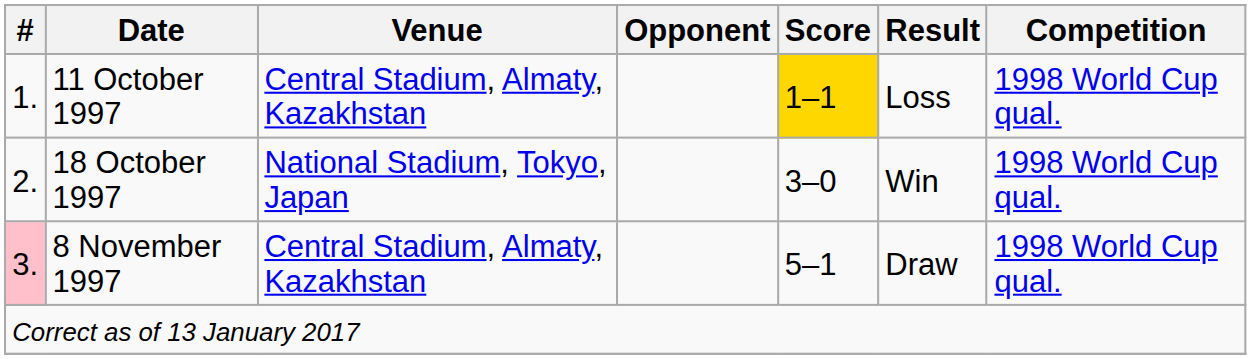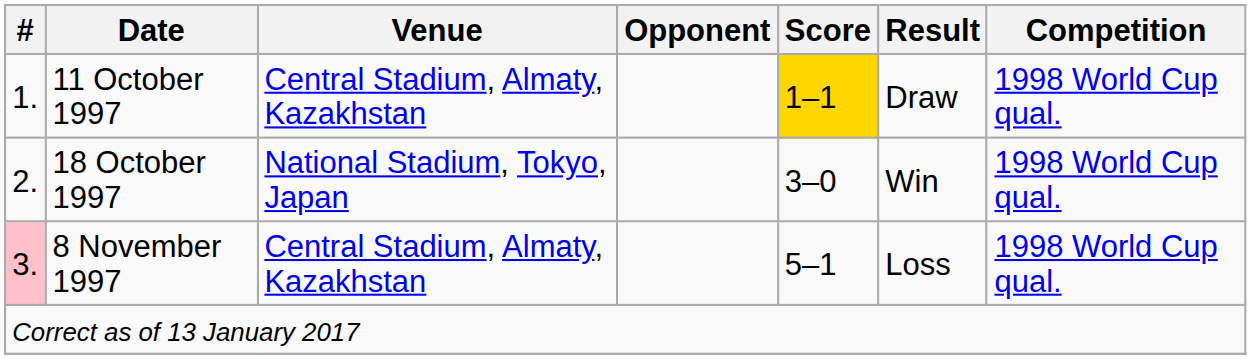 <table class="wikitable" style="font-size:95%;">
 <tr>
 <th>#</th>
 <th>Date</th>
 <th>Venue</th>
 <th>Opponent</th>
 <th>Score</th>
 <th>Result</th>
 <th>Competition</th>
 </tr>
 <tr>
 <td>1.</td>
 <td>11 October 1997</td>
 <td><a href='#'>Central Stadium</a>, <a href='#'>Almaty</a>, <a href='#'>Kazakhstan</a></td>
 <td></td>
 <td style="background: gold;">1–1</td>
-<td>Loss</td>
+<td>Draw</td>
 <td><a href='#'>1998 World Cup qual.</a></td>
 </tr>
 <tr>
 <td>2.</td>
 <td>18 October 1997</td>
 <td><a href='#'>National Stadium</a>, <a href='#'>Tokyo</a>, <a href='#'>Japan</a></td>
 <td></td>
 <td>3–0</td>
 <td>Win</td>
 <td><a href='#'>1998 World Cup qual.</a></td>
 </tr>
 <tr>
 <td style="background: pink;">3.</td>
 <td>8 November 1997</td>
 <td><a href='#'>Central Stadium</a>, <a href='#'>Almaty</a>, <a href='#'>Kazakhstan</a></td>
 <td></td>
 <td>5–1</td>
-<td>Draw</td>
+<td>Loss</td>
 <td><a href='#'>1998 World Cup qual.</a></td>
 </tr>
 <tr>
 <td colspan="12"><small><em>Correct as of 13 January 2017</em></small></td>
 </tr>
 <tr>
 </tr>
 </table>
